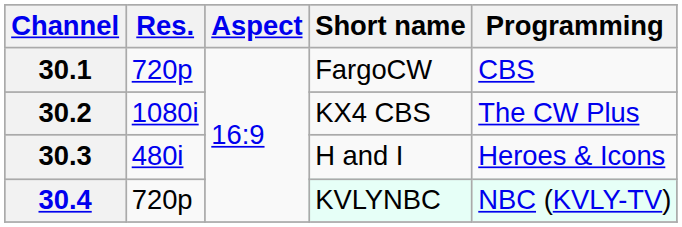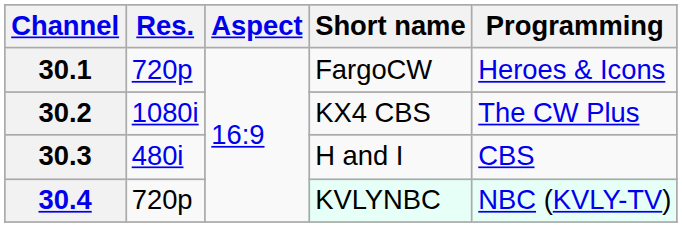 <table class="wikitable">
 <tr>
 <th><a href='#'>Channel</a></th>
 <th><a href='#'>Res.</a></th>
 <th><a href='#'>Aspect</a></th>
 <th>Short name</th>
 <th>Programming</th>
 </tr>
 <tr>
 <th scope = "row">30.1</th>
 <td><a href='#'>720p</a></td>
 <td rowspan=4><a href='#'>16:9</a></td>
 <td>FargoCW</td>
-<td><a href='#'>CBS</a></td>
+<td><a href='#'>Heroes & Icons</a></td>
 </tr>
 <tr>
 <th scope = "row">30.2</th>
 <td><a href='#'>1080i</a></td>
 <td>KX4 CBS</td>
 <td><a href='#'>The CW Plus</a></td>
 </tr>
 <tr>
 <th scope = "row">30.3</th>
 <td><a href='#'>480i</a></td>
 <td>H and I</td>
-<td><a href='#'>Heroes & Icons</a></td>
+<td><a href='#'>CBS</a></td>
 </tr>
 <tr>
 <th scope = "row"><a href='#'>30.4</a></th>
 <td>720p</td>
 <td style="background-color: #E6FFF7;">KVLYNBC</td>
 <td style="background-color: #E6FFF7;"><a href='#'>NBC</a> (<a href='#'>KVLY-TV</a>)</td>
 </tr>
 </table>
